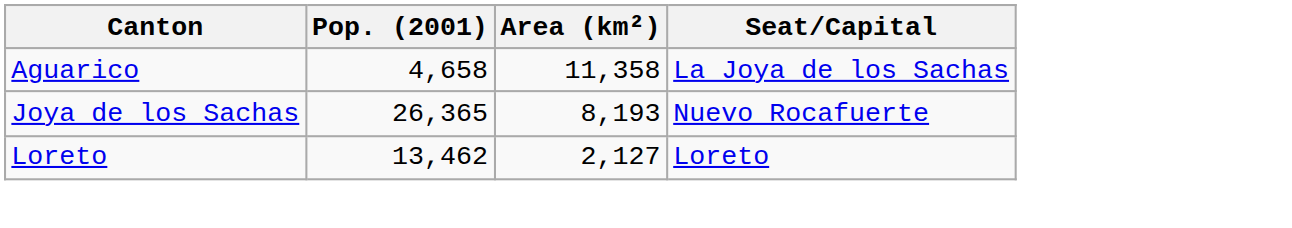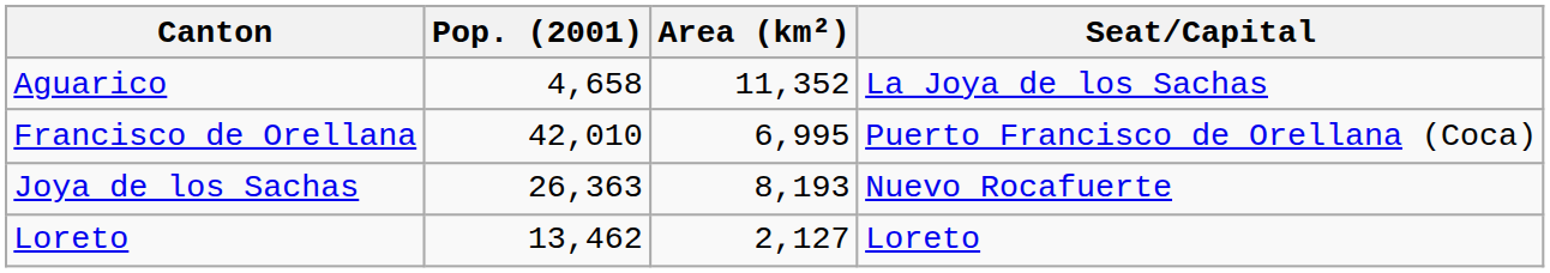 <table class="wikitable sortable">
 <tr>
 <th>Canton</th>
 <th>Pop. (2001)</th>
 <th>Area (km²)</th>
 <th>Seat/Capital</th>
 </tr>
 <tr>
 <td><a href='#'>Aguarico</a></td>
 <td align=right>4,658</td>
-<td align=right>11,358</td>
+<td align=right>11,352</td>
 <td><a href='#'>La Joya de los Sachas</a></td>
 </tr>
 <tr>
+<td><a href='#'>Francisco de Orellana</a></td>
+<td align=right>42,010</td>
+<td align=right>6,995</td>
+<td><a href='#'>Puerto Francisco de Orellana</a> (Coca)</td>
+</tr>
+<tr>
 <td><a href='#'>Joya de los Sachas</a></td>
-<td align=right>26,365</td>
+<td align=right>26,363</td>
 <td align=right>8,193</td>
 <td><a href='#'>Nuevo Rocafuerte</a></td>
 </tr>
 <tr>
 <td><a href='#'>Loreto</a></td>
 <td align=right>13,462</td>
 <td align=right>2,127</td>
 <td><a href='#'>Loreto</a></td>
 </tr>
 </table>
